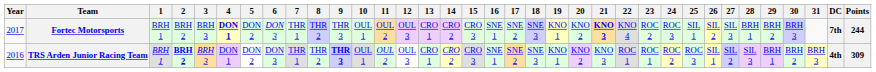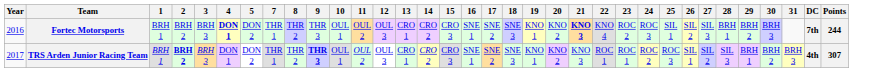 <table class="wikitable" style="text-align:center; font-size:85%">
 <tr>
 <th>Year</th>
 <th>Team</th>
 <th>1</th>
 <th>2</th>
 <th>3</th>
 <th>4</th>
 <th>5</th>
-<th>6</th>
 <th>7</th>
 <th>8</th>
 <th>9</th>
 <th>10</th>
 <th>11</th>
 <th>12</th>
 <th>13</th>
 <th>14</th>
 <th>15</th>
 <th>16</th>
 <th>17</th>
 <th>18</th>
 <th>19</th>
 <th>20</th>
 <th>21</th>
 <th>22</th>
 <th>23</th>
 <th>24</th>
 <th>25</th>
 <th>26</th>
 <th>27</th>
 <th>28</th>
 <th>29</th>
 <th>30</th>
 <th>31</th>
 <th>DC</th>
 <th>Points</th>
 </tr>
 <tr>
-<td><a href='#'>2017</a></td>
+<td><a href='#'>2016</a></td>
 <th nowrap><a href='#'>Fortec Motorsports</a></th>
 <td style="background:#dfffdf;"><a href='#'>BRH<br>1</a><br></td>
 <td style="background:#dfffdf;"><a href='#'>BRH<br>2</a><br></td>
 <td style="background:#dfffdf;"><a href='#'>BRH<br>3</a><br></td>
 <td style="background:#ffffbf;"><strong><a href='#'>DON<br>1</a></strong><br></td>
 <td style="background:#dfffdf;"><a href='#'>DON<br>2</a><br></td>
-<td style="background:#dfffdf;"><em><a href='#'>DON<br>3</a></em><br></td>
 <td style="background:#dfffdf;"><a href='#'>THR<br>1</a><br></td>
 <td style="background:#cfcfff;"><a href='#'>THR<br>2</a><br></td>
 <td style="background:#dfffdf;"><a href='#'>THR<br>3</a><br></td>
 <td style="background:#dfffdf;"><a href='#'>OUL<br>1</a><br></td>
 <td style="background:#ffdf9f;"><a href='#'>OUL<br>2</a><br></td>
 <td style="background:#efcfff;"><a href='#'>OUL<br>3</a><br></td>
 <td style="background:#efcfff;"><a href='#'>CRO<br>1</a><br></td>
 <td style="background:#efcfff;"><a href='#'>CRO<br>2</a><br></td>
 <td style="background:#dfffdf;"><a href='#'>CRO<br>3</a><br></td>
 <td style="background:#dfffdf;"><a href='#'>SNE<br>1</a><br></td>
 <td style="background:#dfffdf;"><a href='#'>SNE<br>2</a><br></td>
 <td style="background:#cfcfff;"><a href='#'>SNE<br>3</a><br></td>
 <td style="background:#ffffbf;"><a href='#'>KNO<br>1</a><br></td>
 <td style="background:#dfffdf;"><a href='#'>KNO<br>2</a><br></td>
 <td style="background:#ffdf9f;"><strong><a href='#'>KNO<br>3</a></strong><br></td>
 <td style="background:#dfdfdf;"><a href='#'>KNO<br>4</a><br></td>
 <td style="background:#dfffdf;"><a href='#'>ROC<br>2</a><br></td>
 <td style="background:#dfffdf;"><a href='#'>ROC<br>3</a><br></td>
 <td style="background:#dfffdf;"><a href='#'>SIL<br>1</a><br></td>
 <td style="background:#ffffbf;"><a href='#'>SIL<br>2</a><br></td>
 <td style="background:#dfffdf;"><a href='#'>SIL<br>3</a><br></td>
 <td style="background:#dfffdf;"><a href='#'>BRH<br>1</a><br></td>
 <td style="background:#dfffdf;"><a href='#'>BRH<br>2</a><br></td>
 <td style="background:#cfcfff;"><a href='#'>BRH<br>3</a><br></td>
 <td></td>
 <th>7th</th>
 <th>244</th>
 </tr>
 <tr>
-<td><a href='#'>2016</a></td>
+<td><a href='#'>2017</a></td>
 <th nowrap><a href='#'>TRS Arden Junior Racing Team</a></th>
 <td style="background:#dfdfdf;"><em><a href='#'>BRH<br>1</a></em><br></td>
 <td style="background:#dfffdf;"><strong><a href='#'>BRH<br>2</a><br></strong></td>
 <td style="background:#ffdf9f;"><em><a href='#'>BRH<br>3</a></em><br></td>
 <td style="background:#efcfff;"><a href='#'>DON<br>1</a><br></td>
 <td style="background:#ffffff;"><a href='#'>DON<br>2</a><br></td>
-<td style="background:#dfffdf;"><a href='#'>DON<br>3</a><br></td>
 <td style="background:#dfdfdf;"><a href='#'>THR<br>1</a><br></td>
 <td style="background:#dfffdf;"><a href='#'>THR<br>2</a><br></td>
 <td style="background:#cfcfff;"><strong><a href='#'>THR<br>3</a></strong><br></td>
 <td style="background:#dfdfdf;"><a href='#'>OUL<br>1</a><br></td>
 <td style="background:#dfffdf;"><em><a href='#'>OUL<br>2</a></em><br></td>
 <td style="background:#ffffff;"><a href='#'>OUL<br>3</a><br></td>
 <td style="background:#dfffdf;"><a href='#'>CRO<br>1</a><br></td>
 <td style="background:#ffffbf;"><em><a href='#'>CRO<br>2</a></em><br></td>
 <td style="background:#dfdfdf;"><a href='#'>CRO<br>3</a><br></td>
 <td style="background:#dfffdf;"><a href='#'>SNE<br>1</a><br></td>
 <td style="background:#ffdf9f;"><a href='#'>SNE<br>2</a><br></td>
 <td style="background:#dfffdf;"><a href='#'>SNE<br>3</a><br></td>
 <td style="background:#dfffdf;"><a href='#'>KNO<br>1</a><br></td>
 <td style="background:#efcfff;"><a href='#'>KNO<br>2</a><br></td>
 <td style="background:#dfffdf;"><a href='#'>KNO<br>3</a><br></td>
 <td style="background:#dfdfdf;"><a href='#'>ROC<br>1</a><br></td>
 <td style="background:#dfffdf;"><a href='#'>ROC<br>1</a><br></td>
 <td style="background:#ffffbf;"><a href='#'>ROC<br>2</a><br></td>
 <td style="background:#dfffdf;"><a href='#'>ROC<br>3</a><br></td>
 <td style="background:#ffffbf;"><a href='#'>SIL<br>1</a><br></td>
 <td style="background:#cfcfff;"><a href='#'>SIL<br>2</a><br></td>
 <td style="background:#efcfff;"><a href='#'>SIL<br>3</a><br></td>
 <td style="background:#efcfff;"><a href='#'>BRH<br>1</a><br></td>
 <td style="background:#dfffdf;"><a href='#'>BRH<br>2</a><br></td>
 <td style="background:#ffffbf;"><a href='#'>BRH<br>3</a><br></td>
 <th>4th</th>
-<th>309</th>
+<th>307</th>
 </tr>
 </table>
